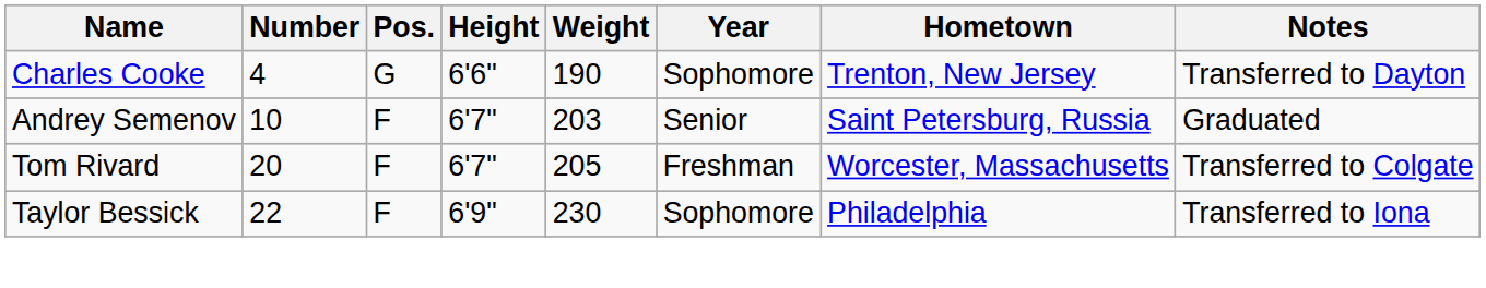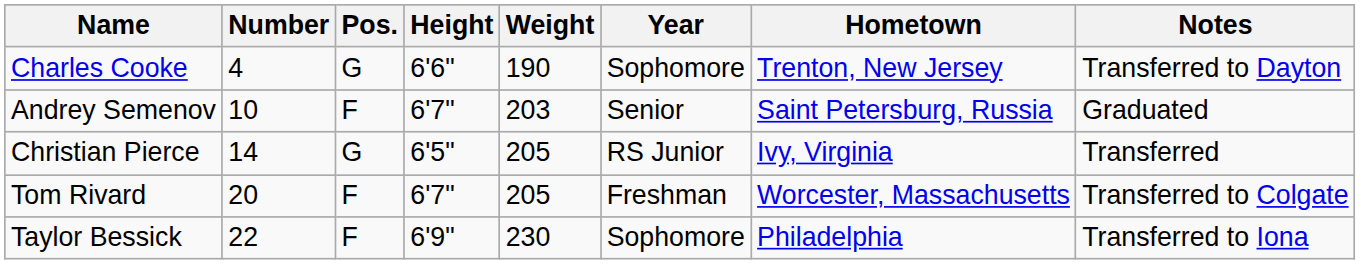 <table class="wikitable sortable" border="1">
 <tr>
 <th>Name</th>
 <th>Number</th>
 <th>Pos.</th>
 <th>Height</th>
 <th>Weight</th>
 <th>Year</th>
 <th>Hometown</th>
 <th class="unsortable">Notes</th>
 </tr>
 <tr>
 <td><a href='#'>Charles Cooke</a></td>
 <td>4</td>
 <td>G</td>
 <td>6'6"</td>
 <td>190</td>
 <td>Sophomore</td>
 <td><a href='#'>Trenton, New Jersey</a></td>
 <td>Transferred to <a href='#'>Dayton</a></td>
 </tr>
 <tr>
 <td>Andrey Semenov</td>
 <td>10</td>
 <td>F</td>
 <td>6'7"</td>
 <td>203</td>
 <td>Senior</td>
 <td><a href='#'>Saint Petersburg, Russia</a></td>
 <td>Graduated</td>
 </tr>
 <tr>
+<td>Christian Pierce</td>
+<td>14</td>
+<td>G</td>
+<td>6'5"</td>
+<td>205</td>
+<td>RS Junior</td>
+<td><a href='#'>Ivy, Virginia</a></td>
+<td>Transferred</td>
+</tr>
+<tr>
 <td>Tom Rivard</td>
 <td>20</td>
 <td>F</td>
 <td>6'7"</td>
 <td>205</td>
 <td>Freshman</td>
 <td><a href='#'>Worcester, Massachusetts</a></td>
 <td>Transferred to <a href='#'>Colgate</a></td>
 </tr>
 <tr>
 <td>Taylor Bessick</td>
 <td>22</td>
 <td>F</td>
 <td>6'9"</td>
 <td>230</td>
 <td>Sophomore</td>
 <td><a href='#'>Philadelphia</a></td>
 <td>Transferred to <a href='#'>Iona</a></td>
 </tr>
 </table>
